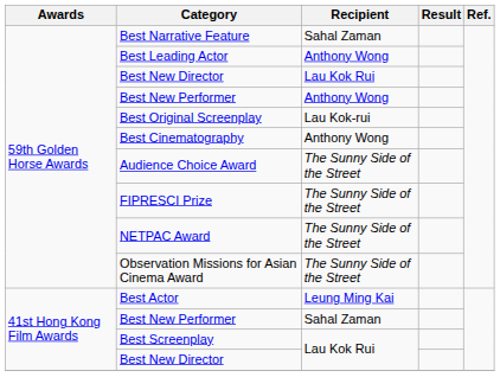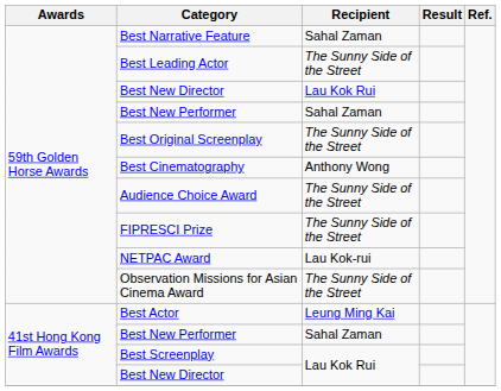 <table class="wikitable">
 <tr>
 <th>Awards</th>
 <th>Category</th>
 <th>Recipient</th>
 <th>Result</th>
 <th>Ref.</th>
 </tr>
 <tr>
 <td rowspan=10><a href='#'>59th Golden Horse Awards</a></td>
 <td><a href='#'>Best Narrative Feature</a></td>
 <td>Sahal Zaman</td>
 <td></td>
 <td rowspan=10></td>
 </tr>
 <tr>
 <td><a href='#'>Best Leading Actor</a></td>
-<td><a href='#'>Anthony Wong</a></td>
+<td><em>The Sunny Side of the Street</em></td>
 <td></td>
 </tr>
 <tr>
 <td><a href='#'>Best New Director</a></td>
 <td><a href='#'>Lau Kok Rui</a></td>
 <td></td>
 </tr>
 <tr>
 <td><a href='#'>Best New Performer</a></td>
-<td><a href='#'>Anthony Wong</a></td>
+<td>Sahal Zaman</td>
 <td></td>
 </tr>
 <tr>
 <td><a href='#'>Best Original Screenplay</a></td>
-<td>Lau Kok-rui</td>
+<td><em>The Sunny Side of the Street</em></td>
 <td></td>
 </tr>
 <tr>
 <td><a href='#'>Best Cinematography</a></td>
 <td>Anthony Wong</td>
 <td></td>
 </tr>
 <tr>
 <td><a href='#'>Audience Choice Award</a></td>
 <td><em>The Sunny Side of the Street</em></td>
 <td></td>
 </tr>
 <tr>
 <td><a href='#'>FIPRESCI Prize</a></td>
 <td><em>The Sunny Side of the Street</em></td>
 <td></td>
 </tr>
 <tr>
 <td><a href='#'>NETPAC Award</a></td>
-<td><em>The Sunny Side of the Street</em></td>
+<td>Lau Kok-rui</td>
 <td></td>
 </tr>
 <tr>
 <td>Observation Missions for Asian Cinema Award</td>
 <td><em>The Sunny Side of the Street</em></td>
 <td></td>
 </tr>
 <tr>
 <td rowspan=4><a href='#'>41st Hong Kong Film Awards</a></td>
 <td><a href='#'>Best Actor</a></td>
 <td><a href='#'>Leung Ming Kai</a></td>
 <td></td>
 <td align="center" rowspan=4></td>
 </tr>
 <tr>
 <td><a href='#'>Best New Performer</a></td>
 <td>Sahal Zaman</td>
 <td></td>
 </tr>
 <tr>
 <td><a href='#'>Best Screenplay</a></td>
 <td rowspan=2>Lau Kok Rui</td>
 <td></td>
 </tr>
 <tr>
 <td><a href='#'>Best New Director</a></td>
 <td></td>
 </tr>
 <tr>
 </tr>
 </table>
